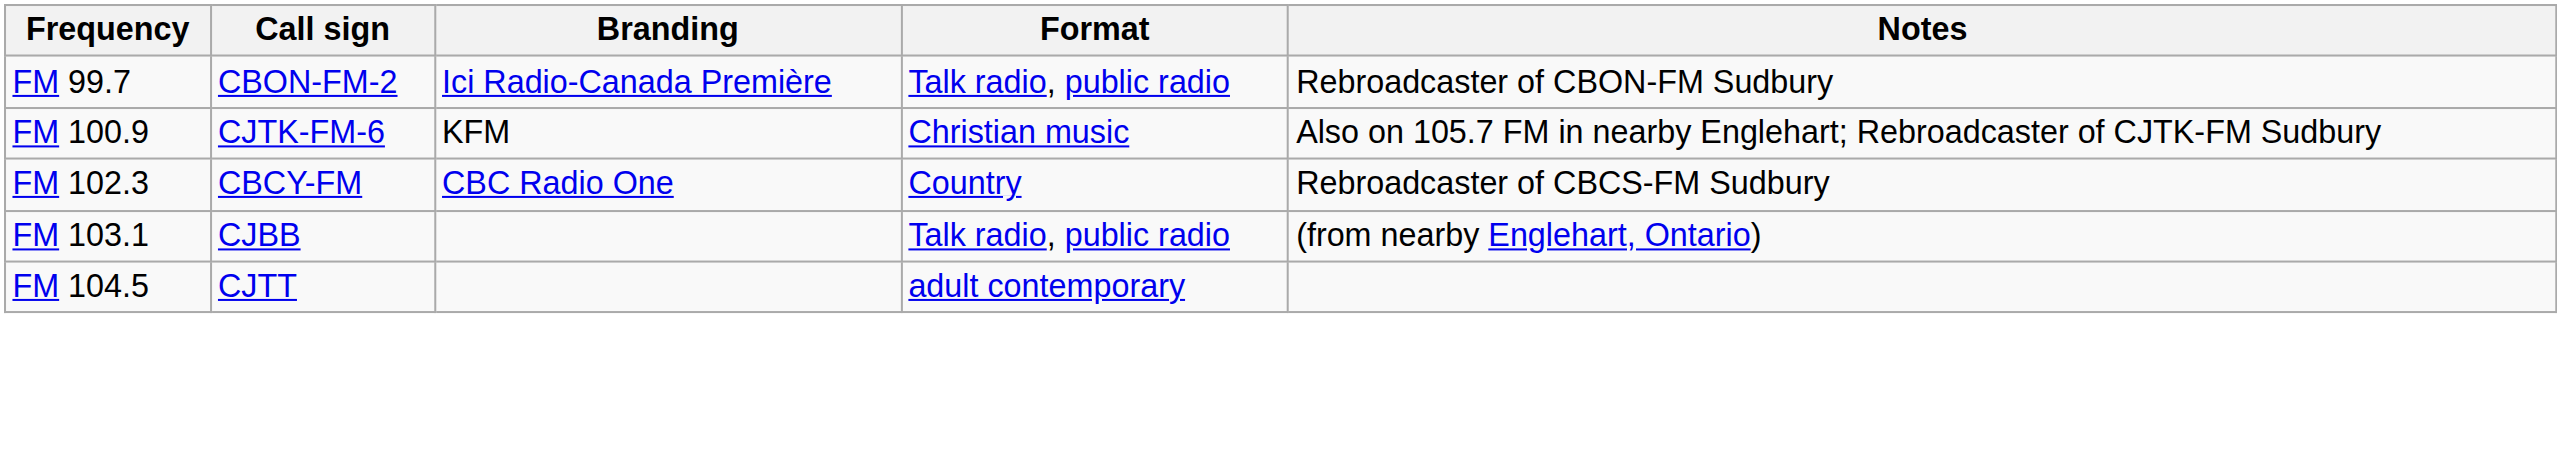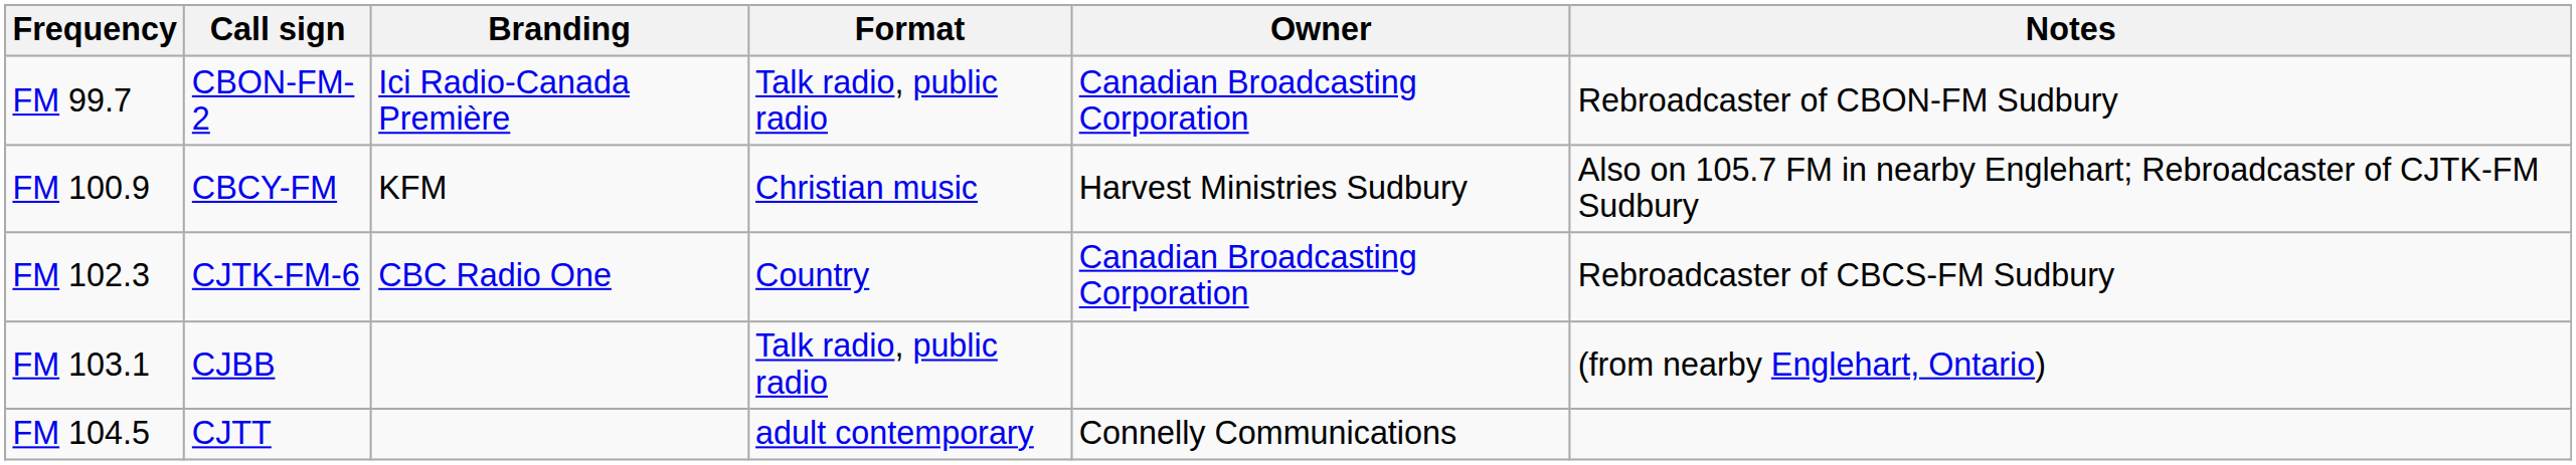 <table class="wikitable sortable"  width="100%">
 <tr>
 <th>Frequency</th>
 <th>Call sign</th>
 <th>Branding</th>
 <th>Format</th>
+<th>Owner</th>
 <th>Notes</th>
 </tr>
 <tr>
 <td><a href='#'>FM</a> 99.7</td>
 <td><a href='#'>CBON-FM-2</a></td>
 <td><a href='#'>Ici Radio-Canada Première</a></td>
 <td><a href='#'>Talk radio</a>, <a href='#'>public radio</a></td>
+<td><a href='#'>Canadian Broadcasting Corporation</a></td>
 <td>Rebroadcaster of CBON-FM Sudbury</td>
 </tr>
 <tr>
 <td><a href='#'>FM</a> 100.9</td>
-<td><a href='#'>CJTK-FM-6</a></td>
+<td><a href='#'>CBCY-FM</a></td>
 <td>KFM</td>
 <td><a href='#'>Christian music</a></td>
+<td>Harvest Ministries Sudbury</td>
 <td>Also on 105.7 FM in nearby Englehart; Rebroadcaster of CJTK-FM Sudbury</td>
 </tr>
 <tr>
 <td><a href='#'>FM</a> 102.3</td>
-<td><a href='#'>CBCY-FM</a></td>
+<td><a href='#'>CJTK-FM-6</a></td>
 <td><a href='#'>CBC Radio One</a></td>
 <td><a href='#'>Country</a></td>
+<td><a href='#'>Canadian Broadcasting Corporation</a></td>
 <td>Rebroadcaster of CBCS-FM Sudbury</td>
 </tr>
 <tr>
 <td><a href='#'>FM</a> 103.1</td>
 <td><a href='#'>CJBB</a></td>
 <td></td>
 <td><a href='#'>Talk radio</a>, <a href='#'>public radio</a></td>
+<td></td>
 <td>(from nearby <a href='#'>Englehart, Ontario</a>)</td>
 </tr>
 <tr>
 <td><a href='#'>FM</a> 104.5</td>
 <td><a href='#'>CJTT</a></td>
 <td></td>
 <td><a href='#'>adult contemporary</a></td>
+<td>Connelly Communications</td>
 <td></td>
 </tr>
 </table>
